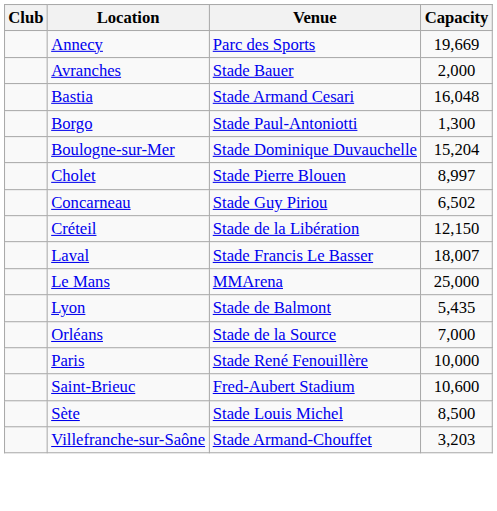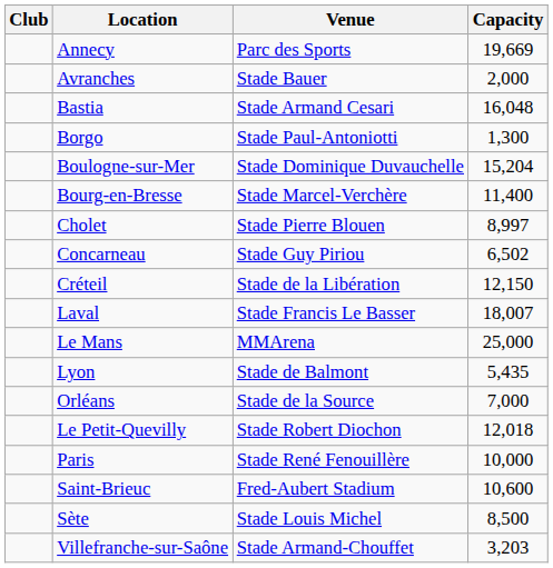 <table class="wikitable sortable">
 <tr>
 <th>Club</th>
 <th>Location</th>
 <th>Venue</th>
 <th>Capacity</th>
 </tr>
 <tr>
 <td></td>
 <td><a href='#'>Annecy</a></td>
 <td><a href='#'>Parc des Sports</a></td>
 <td align="center">19,669</td>
 </tr>
 <tr>
 <td></td>
 <td><a href='#'>Avranches</a></td>
 <td><a href='#'>Stade Bauer</a></td>
 <td align="center">2,000</td>
 </tr>
 <tr>
 <td></td>
 <td><a href='#'>Bastia</a></td>
 <td><a href='#'>Stade Armand Cesari</a></td>
 <td align="center">16,048</td>
 </tr>
 <tr>
 <td></td>
 <td><a href='#'>Borgo</a></td>
 <td><a href='#'>Stade Paul-Antoniotti</a></td>
 <td align="center">1,300</td>
 </tr>
 <tr>
 <td></td>
 <td><a href='#'>Boulogne-sur-Mer</a></td>
 <td><a href='#'>Stade Dominique Duvauchelle</a></td>
 <td align="center">15,204</td>
+</tr>
+<tr>
+<td></td>
+<td><a href='#'>Bourg-en-Bresse</a></td>
+<td><a href='#'>Stade Marcel-Verchère</a></td>
+<td align="center">11,400</td>
 </tr>
 <tr>
 <td></td>
 <td><a href='#'>Cholet</a></td>
 <td><a href='#'>Stade Pierre Blouen</a></td>
 <td align="center">8,997</td>
 </tr>
 <tr>
 <td></td>
 <td><a href='#'>Concarneau</a></td>
 <td><a href='#'>Stade Guy Piriou</a></td>
 <td align="center">6,502</td>
 </tr>
 <tr>
 <td></td>
 <td><a href='#'>Créteil</a></td>
 <td><a href='#'>Stade de la Libération</a></td>
 <td align="center">12,150</td>
 </tr>
 <tr>
 <td></td>
 <td><a href='#'>Laval</a></td>
 <td><a href='#'>Stade Francis Le Basser</a></td>
 <td align="center">18,007</td>
 </tr>
 <tr>
 <td></td>
 <td><a href='#'>Le Mans</a></td>
 <td><a href='#'>MMArena</a></td>
 <td align="center">25,000</td>
 </tr>
 <tr>
 <td></td>
 <td><a href='#'>Lyon</a></td>
 <td><a href='#'>Stade de Balmont</a></td>
 <td align="center">5,435</td>
 </tr>
 <tr>
 <td></td>
 <td><a href='#'>Orléans</a></td>
 <td><a href='#'>Stade de la Source</a></td>
 <td style=text-align:center;>7,000</td>
 </tr>
 <tr>
 <td></td>
+<td><a href='#'>Le Petit-Quevilly</a></td>
+<td><a href='#'>Stade Robert Diochon</a></td>
+<td align="center">12,018</td>
+</tr>
+<tr>
+<td></td>
 <td><a href='#'>Paris</a> </td>
 <td><a href='#'>Stade René Fenouillère</a></td>
 <td style="text-align:center;">10,000</td>
 </tr>
 <tr>
 <td></td>
 <td><a href='#'>Saint-Brieuc</a></td>
 <td><a href='#'>Fred-Aubert Stadium</a></td>
 <td align="center">10,600</td>
 </tr>
 <tr>
 <td></td>
 <td><a href='#'>Sète</a></td>
 <td><a href='#'>Stade Louis Michel</a></td>
 <td align="center">8,500</td>
 </tr>
 <tr>
 <td></td>
 <td><a href='#'>Villefranche-sur-Saône</a></td>
 <td><a href='#'>Stade Armand-Chouffet</a></td>
 <td align="center">3,203</td>
 </tr>
 </table>
